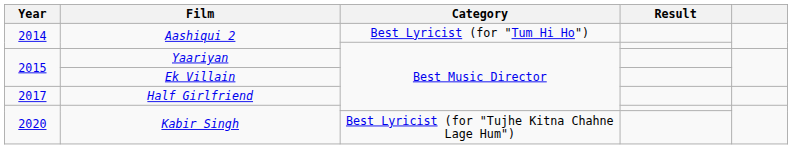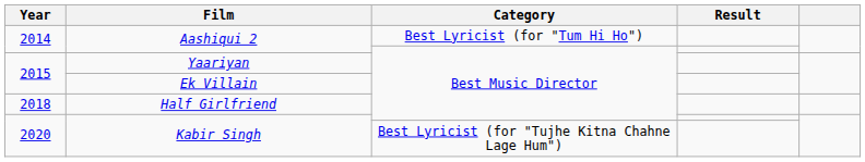 <table class="wikitable sortable">
 <tr>
 <th style="width:5%;">Year</th>
 <th style="width:25%;">Film</th>
 <th style="width:25%;">Category</th>
 <th style="width:10%;">Result</th>
 <th style="width:5%;"></th>
 </tr>
 <tr>
 <td style="text-align:center;" rowspan="2"><a href='#'>2014</a></td>
 <td style="text-align:center;" rowspan="2"><em><a href='#'>Aashiqui 2</a></em></td>
 <td style="text-align:center;"><a href='#'>Best Lyricist</a> (for "<a href='#'>Tum Hi Ho</a>")</td>
 <td></td>
 <td rowspan="2"></td>
 </tr>
 <tr>
 <td style="text-align:center;" rowspan="5"><a href='#'>Best Music Director</a></td>
 <td></td>
 </tr>
 <tr>
 <td style="text-align:center;" rowspan="2"><a href='#'>2015</a></td>
 <td style="text-align:center;"><em><a href='#'>Yaariyan</a></em></td>
 <td></td>
 <td rowspan="2"></td>
 </tr>
 <tr>
 <td style="text-align:center;"><em><a href='#'>Ek Villain</a></em></td>
 <td></td>
 </tr>
 <tr>
-<td style="text-align:center;"><a href='#'>2017</a></td>
+<td style="text-align:center;"><a href='#'>2018</a></td>
 <td style="text-align:center;"><em><a href='#'>Half Girlfriend</a></em></td>
 <td></td>
 <td></td>
 </tr>
 <tr>
 <td style="text-align:center;" rowspan="2"><a href='#'>2020</a></td>
 <td style="text-align:center;" rowspan="2"><em><a href='#'>Kabir Singh</a></em></td>
 <td></td>
 <td rowspan="2"><br></td>
 </tr>
 <tr>
 <td style="text-align:center;"><a href='#'>Best Lyricist</a> (for "Tujhe Kitna Chahne Lage Hum")</td>
 <td></td>
 </tr>
 </table>
